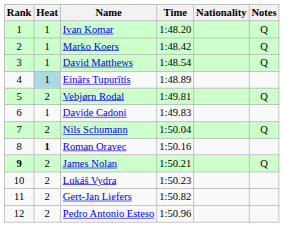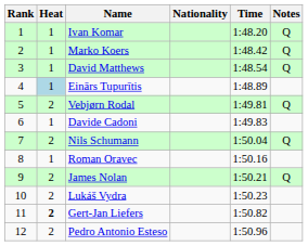 <table class="wikitable sortable" style="text-align:center">
 <tr>
 <th>Rank</th>
 <th>Heat</th>
 <th>Name</th>
+<th>Nationality</th>
 <th>Time</th>
-<th>Nationality</th>
 <th>Notes</th>
 </tr>
 <tr bgcolor=ccffcc>
 <td>1</td>
 <td>1</td>
 <td align="left"><a href='#'>Ivan Komar</a></td>
+<td align=left></td>
 <td>1:48.20</td>
-<td align=left></td>
 <td>Q</td>
 </tr>
 <tr bgcolor=ccffcc>
 <td>2</td>
 <td>1</td>
 <td align="left"><a href='#'>Marko Koers</a></td>
+<td align=left></td>
 <td>1:48.42</td>
-<td align=left></td>
 <td>Q</td>
 </tr>
 <tr bgcolor=ccffcc>
 <td>3</td>
 <td>1</td>
 <td align="left"><a href='#'>David Matthews</a></td>
+<td align=left></td>
 <td>1:48.54</td>
-<td align=left></td>
 <td>Q</td>
 </tr>
 <tr>
 <td>4</td>
 <td style="background: lightblue;">1</td>
 <td align="left"><a href='#'>Einārs Tupurītis</a></td>
+<td align=left></td>
 <td>1:48.89</td>
-<td align=left></td>
 <td></td>
 </tr>
 <tr bgcolor=ccffcc>
 <td>5</td>
 <td>2</td>
 <td align="left"><a href='#'>Vebjørn Rodal</a></td>
+<td align=left></td>
 <td>1:49.81</td>
-<td align=left></td>
 <td>Q</td>
 </tr>
 <tr>
 <td>6</td>
 <td>1</td>
 <td align="left"><a href='#'>Davide Cadoni</a></td>
+<td align=left></td>
 <td>1:49.83</td>
-<td align=left></td>
 <td></td>
 </tr>
 <tr bgcolor=ccffcc>
 <td>7</td>
 <td>2</td>
 <td align="left"><a href='#'>Nils Schumann</a></td>
+<td align=left></td>
 <td>1:50.04</td>
-<td align=left></td>
 <td>Q</td>
 </tr>
 <tr>
 <td>8</td>
-<td><strong>1</strong></td>
+<td>1</td>
 <td align="left"><a href='#'>Roman Oravec</a></td>
+<td align=left></td>
 <td>1:50.16</td>
-<td align=left></td>
 <td></td>
 </tr>
 <tr bgcolor=ccffcc>
-<td><strong>9</strong></td>
+<td>9</td>
 <td>2</td>
 <td align="left"><a href='#'>James Nolan</a></td>
+<td align=left></td>
 <td>1:50.21</td>
-<td align=left></td>
 <td>Q</td>
 </tr>
 <tr>
 <td>10</td>
 <td>2</td>
 <td align="left"><a href='#'>Lukáš Vydra</a></td>
+<td align=left></td>
 <td>1:50.23</td>
-<td align=left></td>
 <td></td>
 </tr>
 <tr>
 <td>11</td>
-<td>2</td>
+<td><strong>2</strong></td>
 <td align="left"><a href='#'>Gert-Jan Liefers</a></td>
+<td align=left></td>
 <td>1:50.82</td>
-<td align=left></td>
 <td></td>
 </tr>
 <tr>
 <td>12</td>
 <td>2</td>
 <td align="left"><a href='#'>Pedro Antonio Esteso</a></td>
+<td align=left></td>
 <td>1:50.96</td>
-<td align=left></td>
 <td></td>
 </tr>
 </table>
